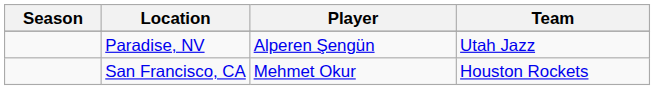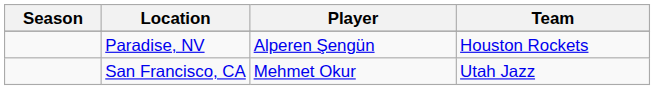 <table class="wikitable sortable" style="font-size:95%">
 <tr>
 <th bgcolor="#efefef" width="15%">Season</th>
 <th bgcolor="#efefef" width="23%">Location</th>
 <th bgcolor="#efefef" width="32%">Player</th>
 <th bgcolor="#efefef" width="30%">Team</th>
 </tr>
 <tr>
 </tr>
 <tr>
 <td></td>
 <td><a href='#'>Paradise, NV</a></td>
 <td><a href='#'>Alperen Şengün</a></td>
-<td><a href='#'>Utah Jazz</a></td>
+<td><a href='#'>Houston Rockets</a></td>
 </tr>
 <tr>
 <td></td>
 <td><a href='#'>San Francisco, CA</a></td>
 <td><a href='#'>Mehmet Okur</a></td>
-<td><a href='#'>Houston Rockets</a></td>
+<td><a href='#'>Utah Jazz</a></td>
 </tr>
 </table>
